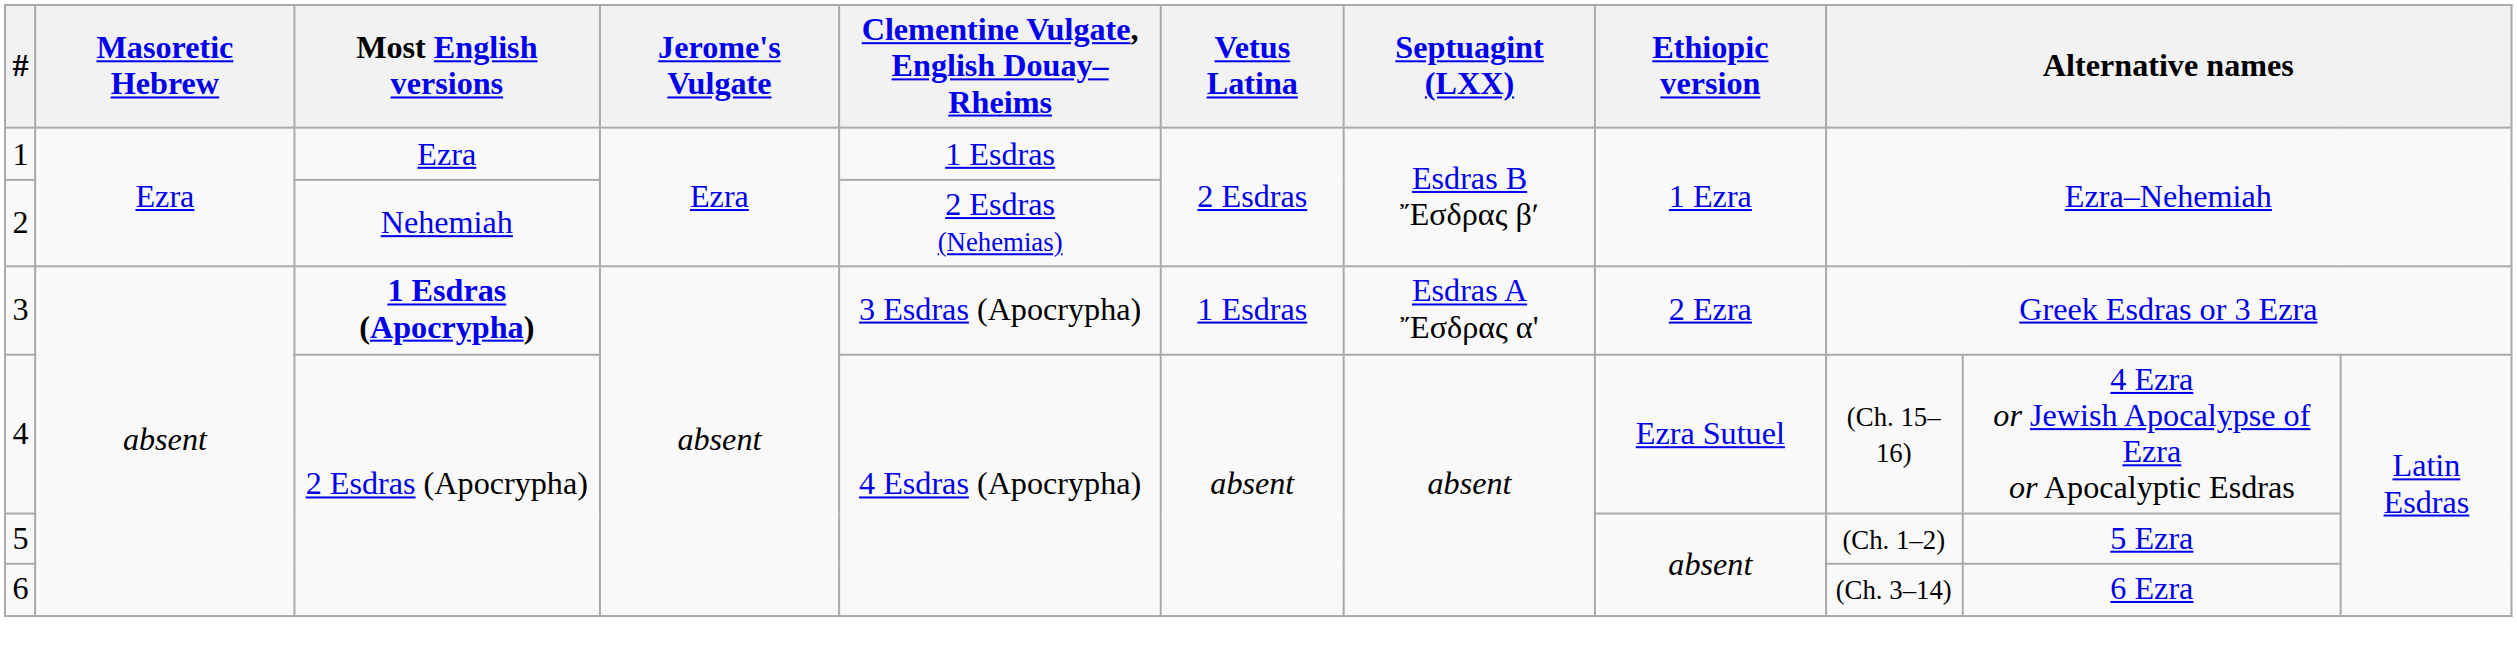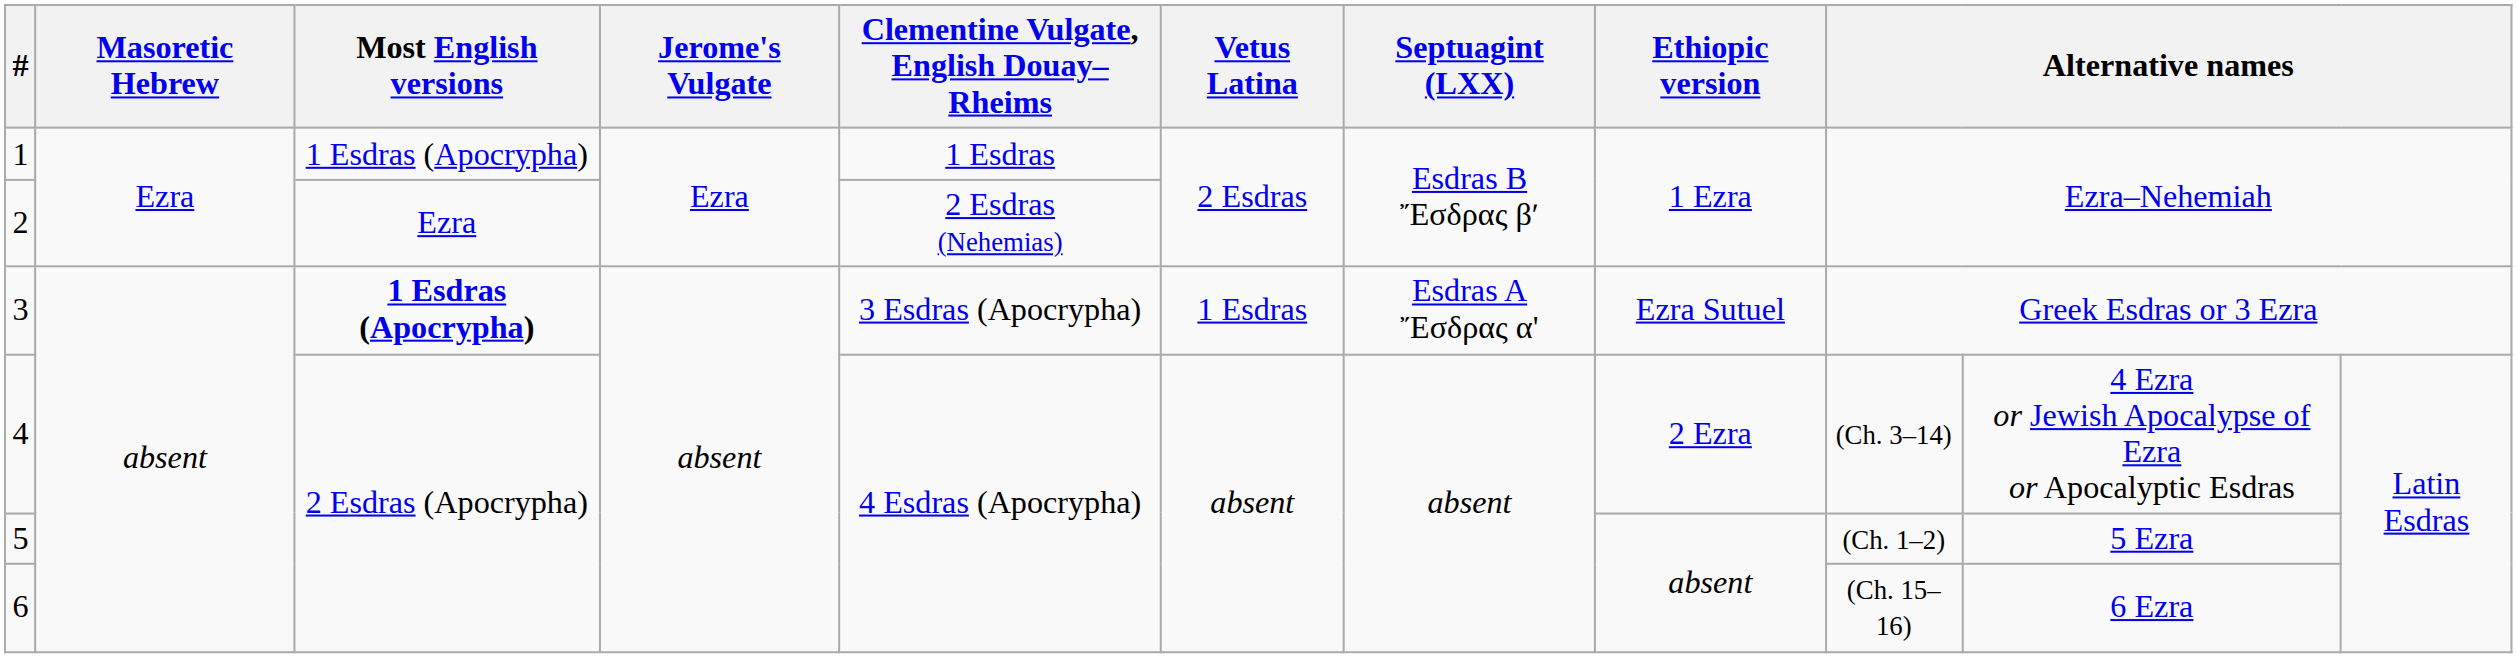 <table class="wikitable" style="text-align:center;">
 <tr>
 <th scope="col"><strong>#</strong></th>
 <th scope="col"><strong><a href='#'>Masoretic</a> <a href='#'>Hebrew</a></strong></th>
 <th scope="col"><strong>Most <a href='#'>English versions</a></strong></th>
 <th scope="col"><strong><a href='#'>Jerome's Vulgate</a></strong></th>
 <th scope="col"><strong><a href='#'>Clementine Vulgate</a>,<br><a href='#'>English Douay–Rheims</a></strong></th>
 <th scope="col"><strong><a href='#'>Vetus Latina</a></strong></th>
 <th scope="col"><strong><a href='#'>Septuagint (LXX)</a></strong></th>
 <th scope="col"><strong><a href='#'>Ethiopic version</a></strong></th>
 <th scope="col" colspan="3"><strong>Alternative names</strong></th>
 </tr>
 <tr>
 <td>1</td>
 <td rowspan="2"><a href='#'>Ezra</a></td>
-<td><a href='#'>Ezra</a></td>
+<td><a href='#'>1 Esdras</a> (<a href='#'>Apocrypha</a>)</td>
 <td rowspan="2"><a href='#'>Ezra</a></td>
 <td><a href='#'>1 Esdras</a></td>
 <td rowspan="2"><a href='#'>2 Esdras</a></td>
 <td rowspan="2"><a href='#'>Esdras B</a><br>Ἔσδρας βʹ</td>
 <td rowspan="2"><a href='#'>1 Ezra</a></td>
 <td rowspan="2" colspan="3"><a href='#'>Ezra–Nehemiah</a></td>
 </tr>
 <tr>
 <td>2</td>
-<td><a href='#'>Nehemiah</a></td>
+<td><a href='#'>Ezra</a></td>
 <td><a href='#'>2 Esdras</a><br><small><a href='#'>(Nehemias)</a></small></td>
 </tr>
 <tr>
 <td>3</td>
 <td rowspan="4"><em>absent</em></td>
 <td><strong><a href='#'>1 Esdras</a> (<a href='#'>Apocrypha</a>)</strong></td>
 <td rowspan="4"><em>absent</em></td>
 <td><a href='#'>3 Esdras</a> (Apocrypha)</td>
 <td><a href='#'>1 Esdras</a></td>
 <td><a href='#'>Esdras A</a><br>Ἔσδρας α'</td>
-<td><a href='#'>2 Ezra</a></td>
+<td><a href='#'>Ezra Sutuel</a></td>
 <td colspan="3"><a href='#'>Greek Esdras or 3 Ezra</a></td>
 </tr>
 <tr>
 <td>4</td>
 <td rowspan="3"><a href='#'>2 Esdras</a> (Apocrypha)</td>
 <td rowspan="3"><a href='#'>4 Esdras</a> (Apocrypha)</td>
 <td rowspan="3"><em>absent</em></td>
 <td rowspan="3"><em>absent</em></td>
-<td><a href='#'>Ezra Sutuel</a></td>
-<td><small>(Ch. 15–16)</small></td>
+<td><a href='#'>2 Ezra</a></td>
+<td><small>(Ch. 3–14)</small></td>
 <td><a href='#'>4 Ezra</a><br><em>or</em> <a href='#'>Jewish Apocalypse of Ezra</a><br><em>or</em> Apocalyptic Esdras</td>
 <td rowspan="3"><a href='#'>Latin Esdras</a></td>
 </tr>
 <tr>
 <td>5</td>
 <td rowspan="2"><em>absent</em></td>
 <td><small>(Ch. 1–2)</small></td>
 <td><a href='#'>5 Ezra</a></td>
 </tr>
 <tr>
 <td>6</td>
-<td><small>(Ch. 3–14)</small></td>
+<td><small>(Ch. 15–16)</small></td>
 <td><a href='#'>6 Ezra</a></td>
 </tr>
 </table>
